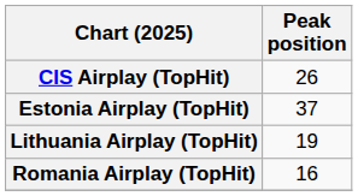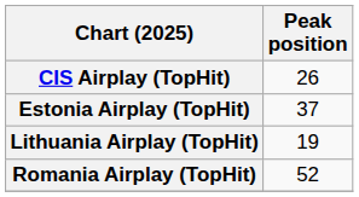 <table class="wikitable sortable plainrowheaders" style="text-align:center">
 <tr>
 <th scope="col">Chart (2025)</th>
 <th scope="col">Peak<br>position</th>
 </tr>
 <tr>
 <th scope="row"><a href='#'>CIS</a> Airplay (TopHit)</th>
 <td>26</td>
 </tr>
 <tr>
 <th scope="row">Estonia Airplay (TopHit)</th>
 <td>37</td>
 </tr>
 <tr>
 <th scope="row">Lithuania Airplay (TopHit)</th>
 <td>19</td>
 </tr>
 <tr>
 <th scope="row">Romania Airplay (TopHit)</th>
-<td>16</td>
+<td>52</td>
 </tr>
 <tr>
 </tr>
 </table>
